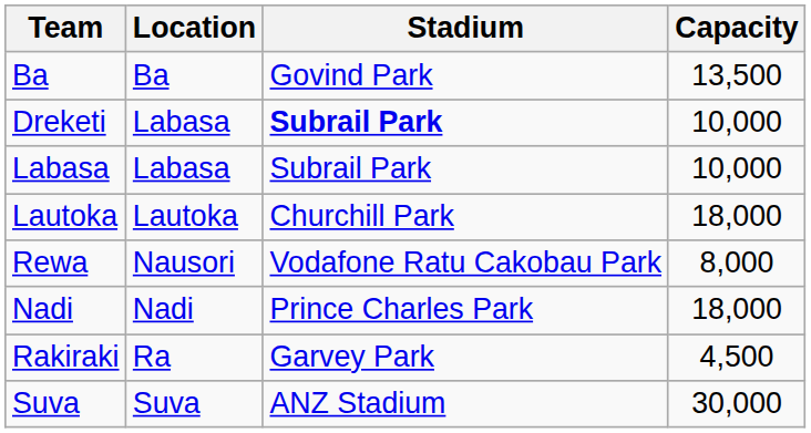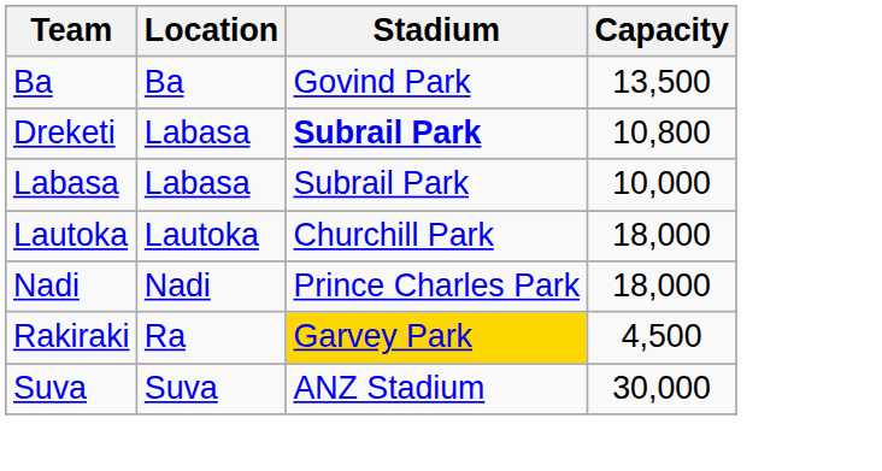 <table class="wikitable sortable">
 <tr>
 <th>Team</th>
 <th>Location</th>
 <th>Stadium</th>
 <th>Capacity</th>
 </tr>
 <tr>
 <td><a href='#'>Ba</a></td>
 <td><a href='#'>Ba</a></td>
 <td><a href='#'>Govind Park</a></td>
 <td align=center>13,500</td>
 </tr>
 <tr>
 <td><a href='#'>Dreketi</a></td>
 <td><a href='#'>Labasa</a></td>
 <td><strong><a href='#'>Subrail Park</a></strong></td>
-<td align=center>10,000</td>
+<td align=center>10,800</td>
 </tr>
 <tr>
 <td><a href='#'>Labasa</a></td>
 <td><a href='#'>Labasa</a></td>
 <td><a href='#'>Subrail Park</a></td>
 <td align=center>10,000</td>
 </tr>
 <tr>
 <td><a href='#'>Lautoka</a></td>
 <td><a href='#'>Lautoka</a></td>
 <td><a href='#'>Churchill Park</a></td>
 <td align=center>18,000</td>
 </tr>
 <tr>
-<td><a href='#'>Rewa</a></td>
-<td><a href='#'>Nausori</a></td>
-<td><a href='#'>Vodafone Ratu Cakobau Park</a></td>
-<td align=center>8,000</td>
-</tr>
-<tr>
 <td><a href='#'>Nadi</a></td>
 <td><a href='#'>Nadi</a></td>
 <td><a href='#'>Prince Charles Park</a></td>
 <td align=center>18,000</td>
 </tr>
 <tr>
 <td><a href='#'>Rakiraki</a></td>
 <td><a href='#'>Ra</a></td>
-<td><a href='#'>Garvey Park</a></td>
+<td style="background: gold;"><a href='#'>Garvey Park</a></td>
 <td align=center>4,500</td>
 </tr>
 <tr>
 <td><a href='#'>Suva</a></td>
 <td><a href='#'>Suva</a></td>
 <td><a href='#'>ANZ Stadium</a></td>
 <td align=center>30,000</td>
 </tr>
 </table>
